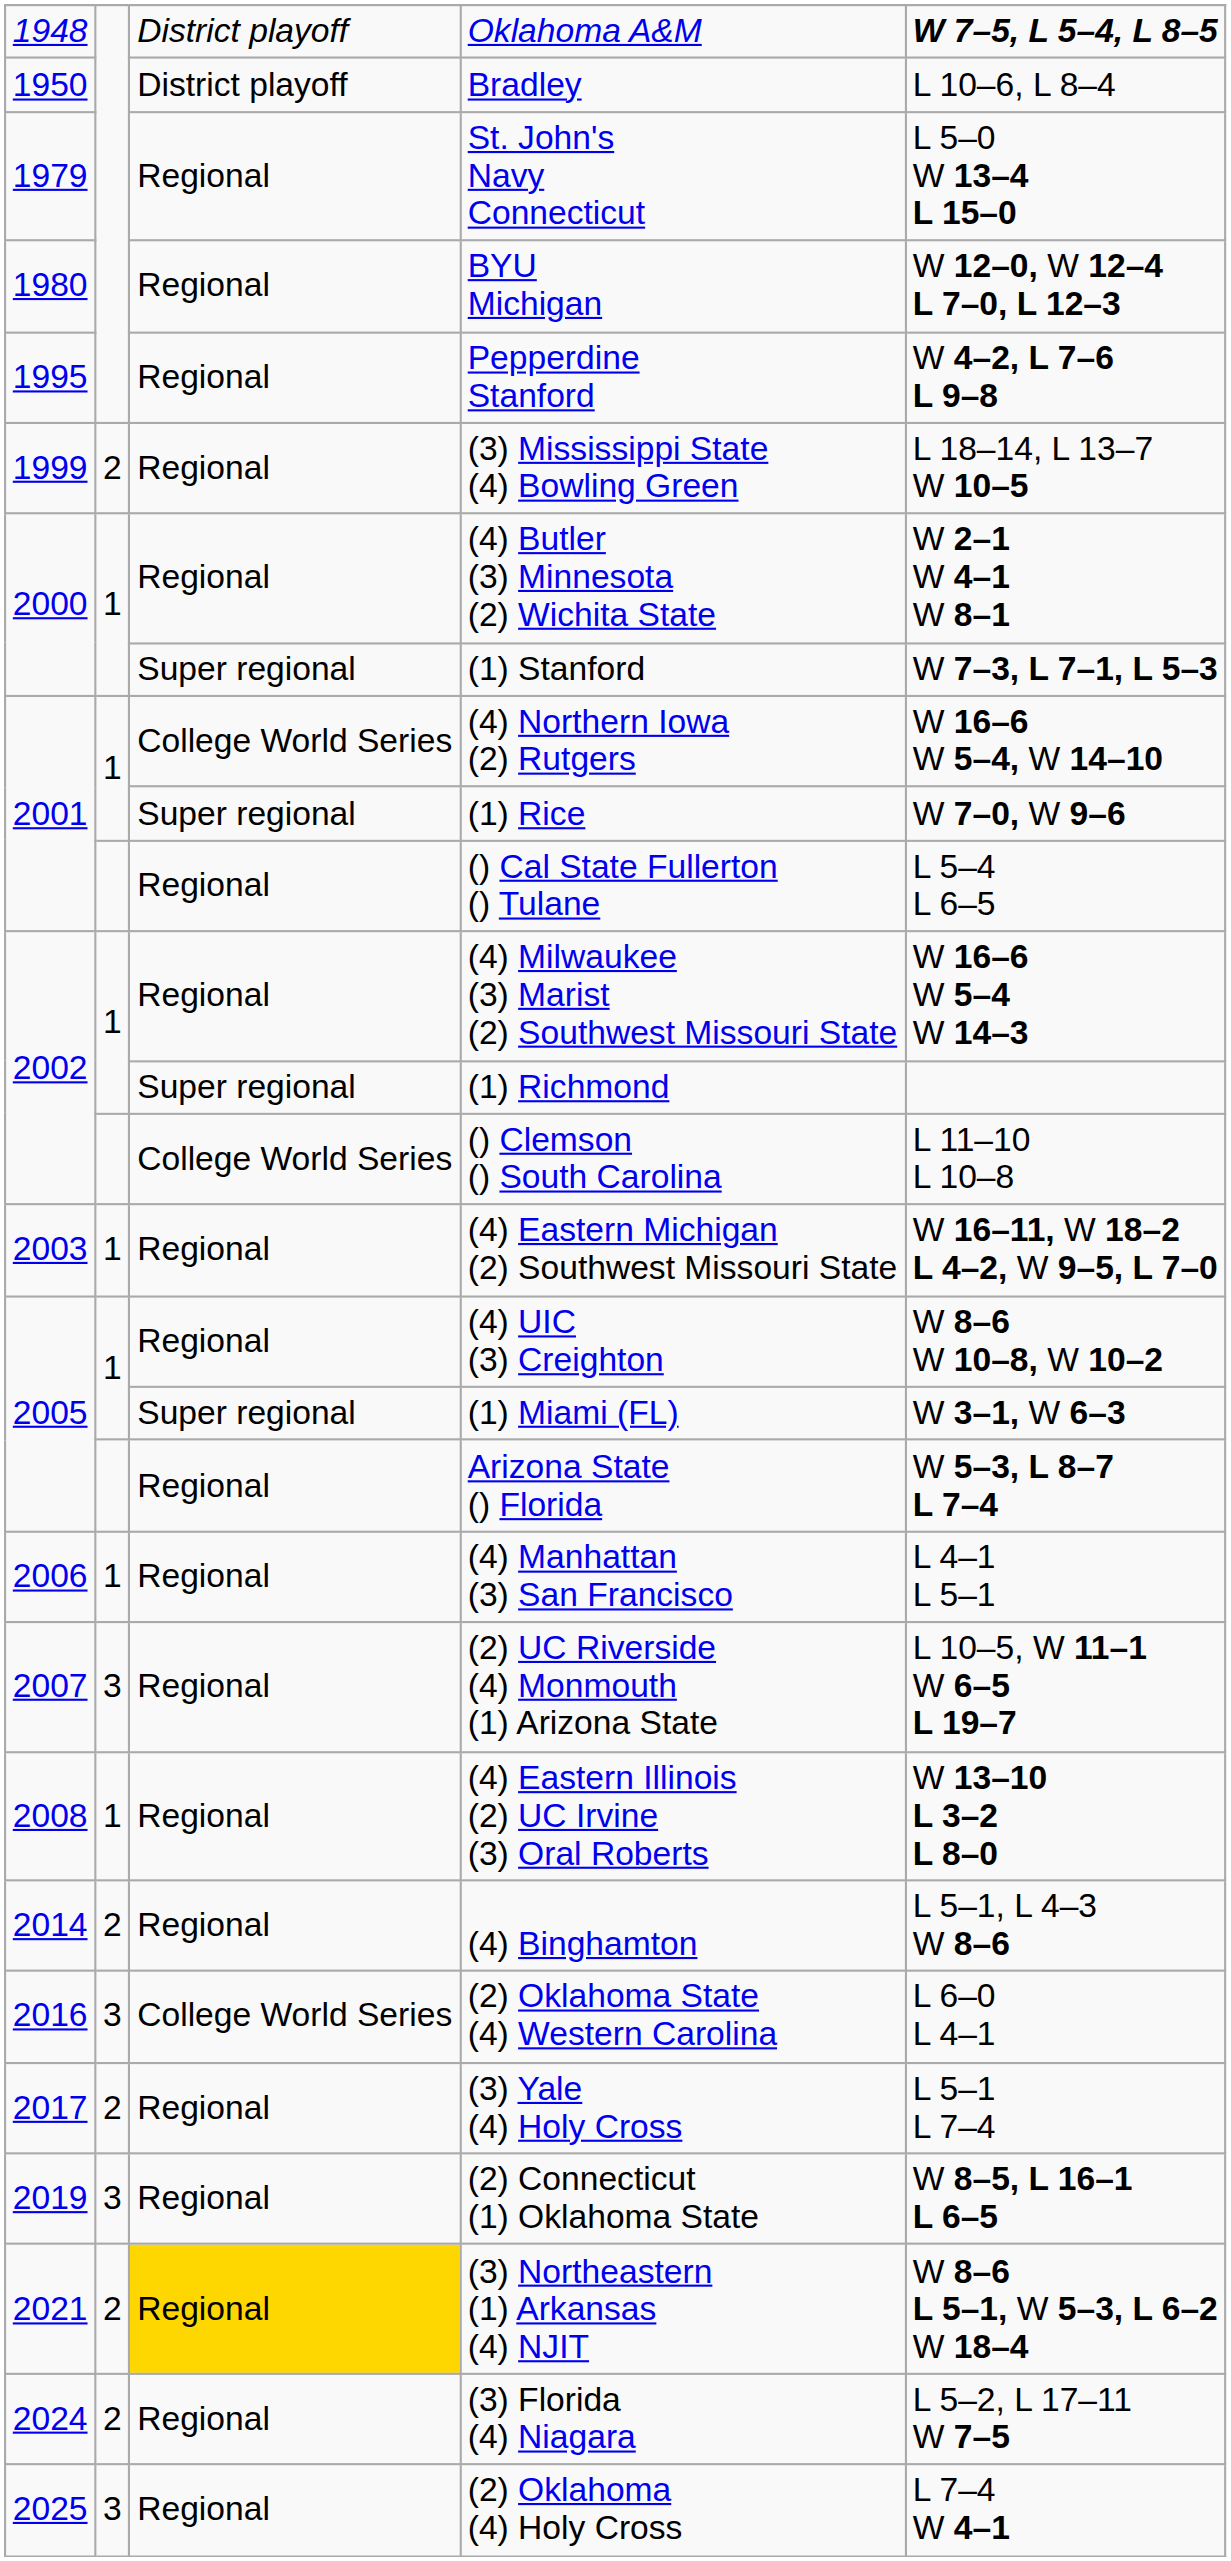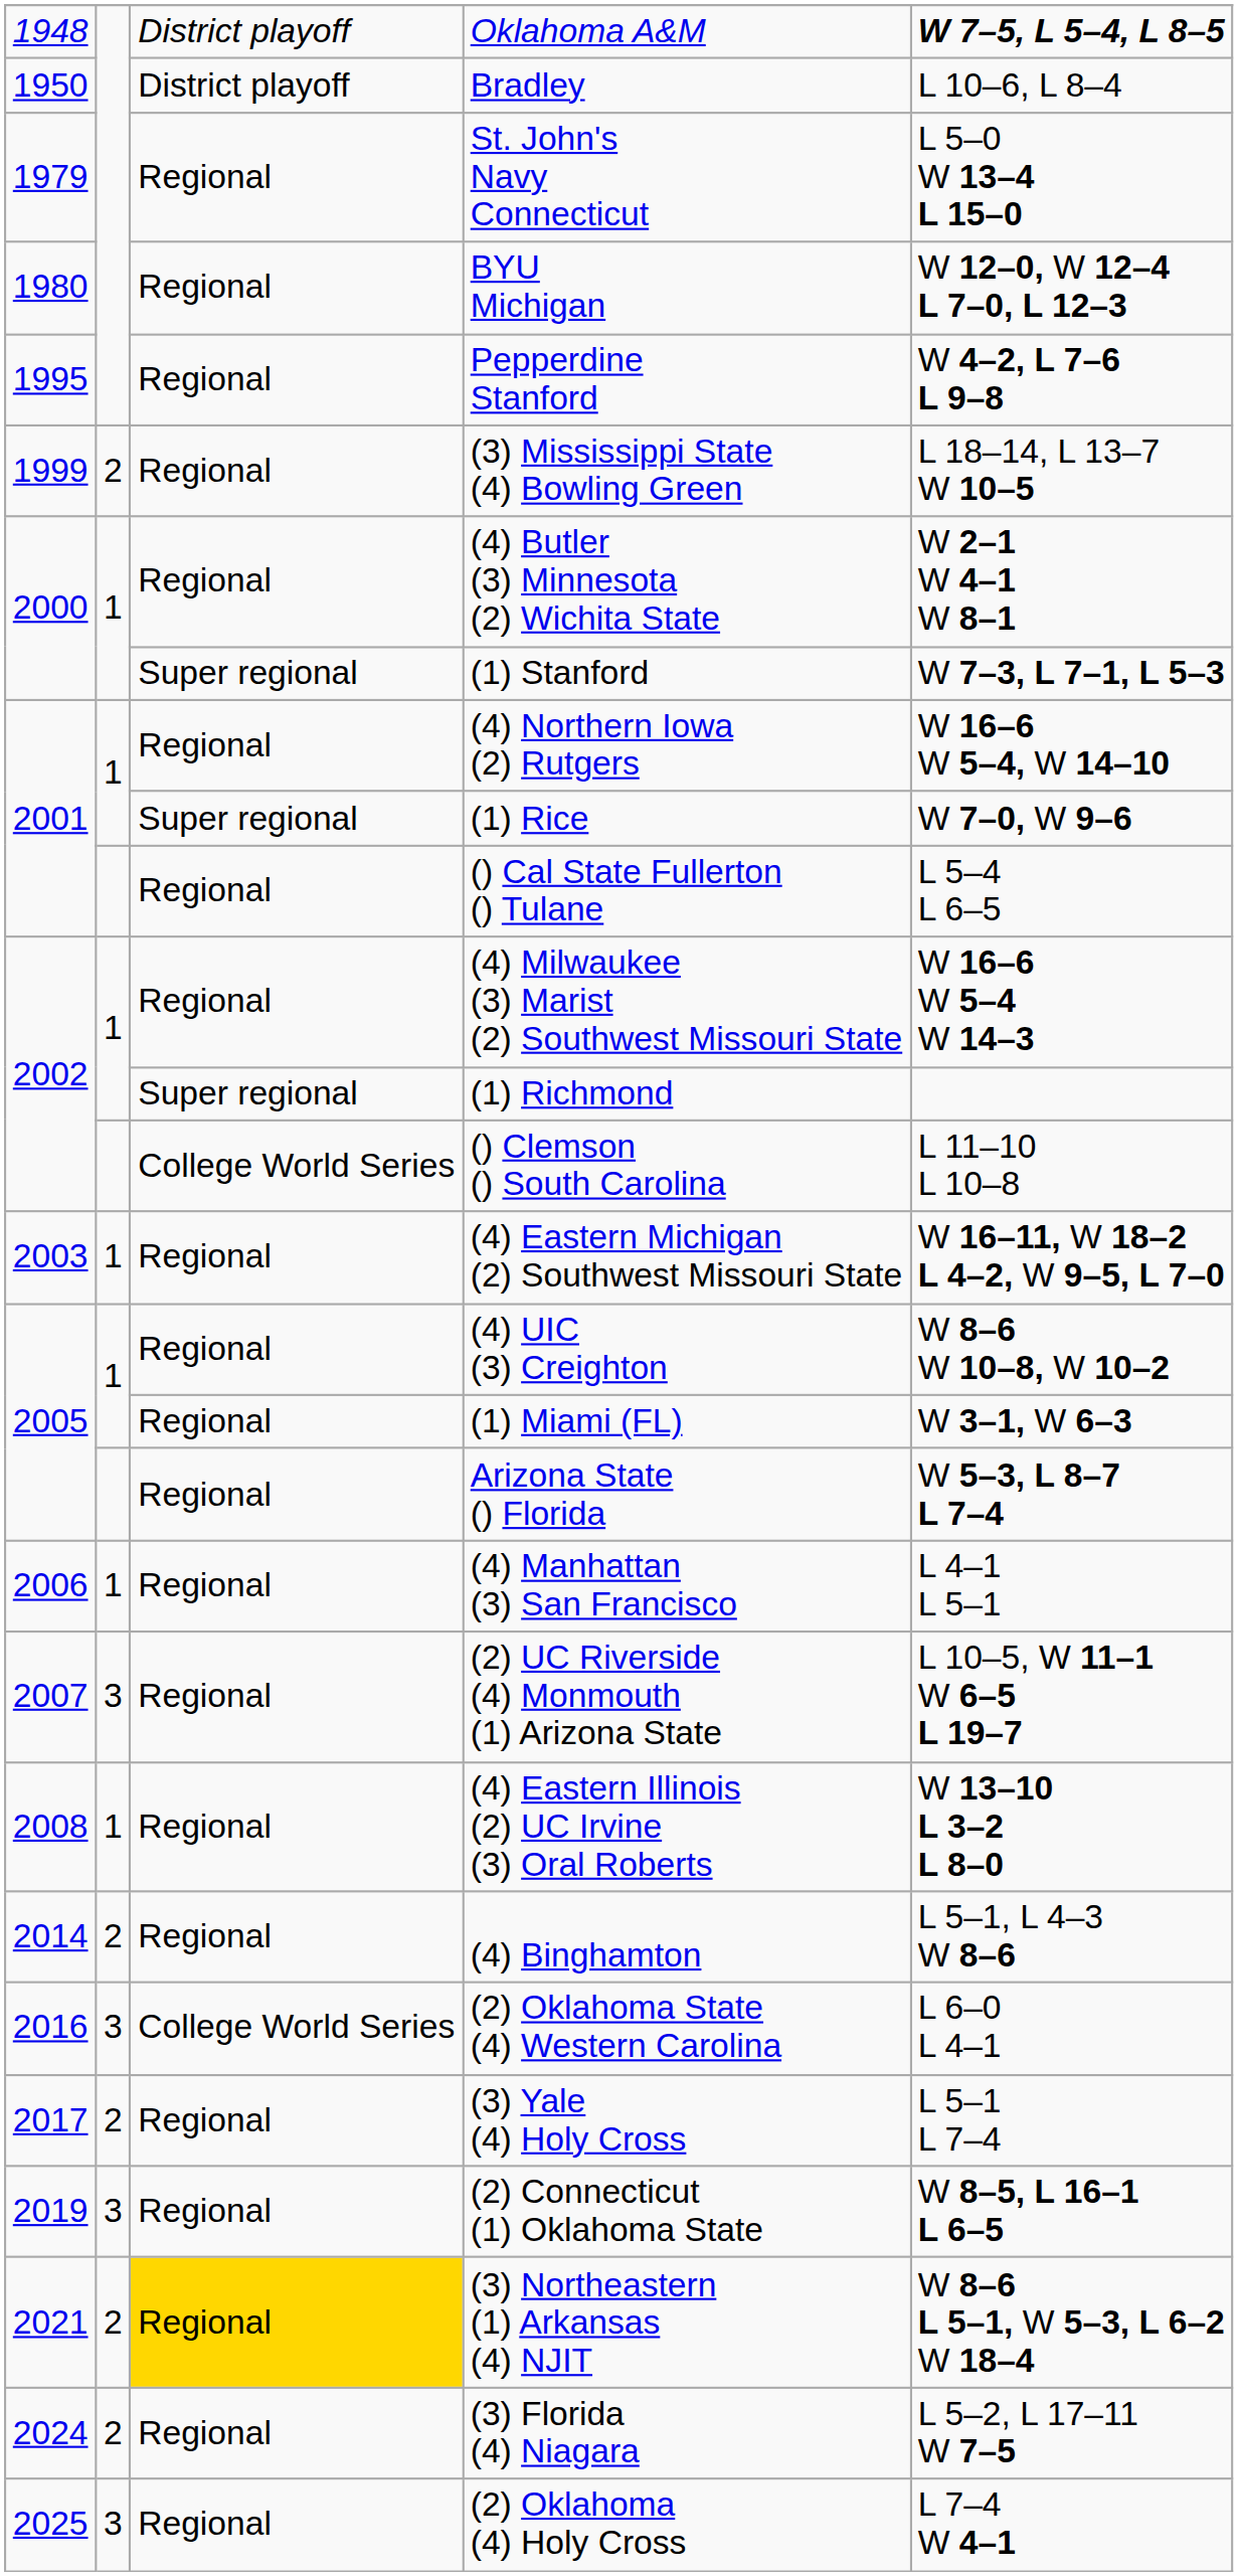 <table class="wikitable collapsible collapsed">
 <tr>
 </tr>
 <tr>
 <td><em><a href='#'>1948</a></em></td>
 <td rowspan=5></td>
 <td><em>District playoff</em></td>
 <td><em><a href='#'>Oklahoma A&M</a></em></td>
 <td><strong><em>W<strong> 7–5, L 5–4, L 8–5<em></td>
 </tr>
 <tr>
 <td></em><a href='#'>1950</a><em></td>
 <td></em>District playoff<em></td>
 <td></em><a href='#'>Bradley</a><em></td>
 <td></em>L 10–6, L 8–4<em></td>
 </tr>
 <tr>
 <td><a href='#'>1979</a></td>
 <td>Regional</td>
 <td><a href='#'>St. John's</a> <br> <a href='#'>Navy</a> <br> <a href='#'>Connecticut</a></td>
 <td>L 5–0 <br> </strong>W<strong> 13–4 <br> L 15–0</td>
 </tr>
 <tr>
 <td><a href='#'>1980</a></td>
 <td>Regional</td>
 <td><a href='#'>BYU</a> <br> <a href='#'>Michigan</a></td>
 <td></strong>W<strong> 12–0, </strong>W<strong> 12–4 <br> L 7–0, L 12–3</td>
 </tr>
 <tr>
 <td><a href='#'>1995</a></td>
 <td>Regional</td>
 <td><a href='#'>Pepperdine</a> <br> <a href='#'>Stanford</a></td>
 <td></strong>W<strong> 4–2, L 7–6 <br> L 9–8</td>
 </tr>
 <tr>
 <td><a href='#'>1999</a></td>
 <td>2</td>
 <td>Regional</td>
 <td>(3) <a href='#'>Mississippi State</a> <br> (4) <a href='#'>Bowling Green</a></td>
 <td>L 18–14, L 13–7 <br> </strong>W<strong> 10–5</td>
 </tr>
 <tr>
 <td rowspan=2><a href='#'>2000</a></td>
 <td rowspan=2>1</td>
 <td>Regional</td>
 <td>(4) <a href='#'>Butler</a> <br> (3) <a href='#'>Minnesota</a> <br> (2) <a href='#'>Wichita State</a></td>
 <td></strong>W<strong> 2–1 <br> </strong>W<strong> 4–1 <br> </strong>W<strong> 8–1</td>
 </tr>
 <tr>
 <td>Super regional</td>
 <td>(1) Stanford</td>
 <td></strong>W<strong> 7–3, L 7–1, L 5–3</td>
 </tr>
 <tr>
 <td rowspan=3><a href='#'>2001</a></td>
 <td rowspan=2>1</td>
-<td>College World Series</td>
+<td>Regional</td>
 <td>(4) <a href='#'>Northern Iowa</a> <br> (2) <a href='#'>Rutgers</a></td>
 <td></strong>W<strong> 16–6 <br> </strong>W<strong> 5–4, </strong>W<strong> 14–10</td>
 </tr>
 <tr>
 <td>Super regional</td>
 <td>(1) <a href='#'>Rice</a></td>
 <td></strong>W<strong> 7–0, </strong>W<strong> 9–6</td>
 </tr>
 <tr>
 <td></td>
 <td>Regional</td>
 <td>() <a href='#'>Cal State Fullerton</a> <br> () <a href='#'>Tulane</a></td>
 <td>L 5–4 <br> L 6–5</td>
 </tr>
 <tr>
 <td rowspan=3><a href='#'>2002</a></td>
 <td rowspan=2>1</td>
 <td>Regional</td>
 <td>(4) <a href='#'>Milwaukee</a> <br> (3) <a href='#'>Marist</a> <br> (2) <a href='#'>Southwest Missouri State</a></td>
 <td></strong>W<strong> 16–6 <br> </strong>W<strong> 5–4 <br> </strong>W<strong> 14–3</td>
 </tr>
 <tr>
 <td>Super regional</td>
 <td>(1) <a href='#'>Richmond</a></td>
 <td></td>
 </tr>
 <tr>
 <td></td>
 <td>College World Series</td>
 <td>() <a href='#'>Clemson</a> <br> () <a href='#'>South Carolina</a></td>
 <td>L 11–10 <br> L 10–8</td>
 </tr>
 <tr>
 <td><a href='#'>2003</a></td>
 <td>1</td>
 <td>Regional</td>
 <td>(4) <a href='#'>Eastern Michigan</a> <br> (2) Southwest Missouri State</td>
 <td></strong>W<strong> 16–11, </strong>W<strong> 18–2 <br> L 4–2, </strong>W<strong> 9–5, L 7–0</td>
 </tr>
 <tr>
 <td rowspan=3><a href='#'>2005</a></td>
 <td rowspan=2>1</td>
 <td>Regional</td>
 <td>(4) <a href='#'>UIC</a> <br> (3) <a href='#'>Creighton</a></td>
 <td></strong>W<strong> 8–6 <br> </strong>W<strong> 10–8, </strong>W<strong> 10–2</td>
 </tr>
 <tr>
-<td>Super regional</td>
+<td>Regional</td>
 <td>(1) <a href='#'>Miami (FL)</a></td>
 <td></strong>W<strong> 3–1, </strong>W<strong> 6–3</td>
 </tr>
 <tr>
 <td></td>
 <td>Regional</td>
 <td><a href='#'>Arizona State</a> <br> () <a href='#'>Florida</a></td>
 <td></strong>W<strong> 5–3, L 8–7 <br> L 7–4</td>
 </tr>
 <tr>
 <td><a href='#'>2006</a></td>
 <td>1</td>
 <td>Regional</td>
 <td>(4) <a href='#'>Manhattan</a> <br> (3) <a href='#'>San Francisco</a></td>
 <td>L 4–1 <br> L 5–1</td>
 </tr>
 <tr>
 <td><a href='#'>2007</a></td>
 <td>3</td>
 <td>Regional</td>
 <td>(2) <a href='#'>UC Riverside</a> <br> (4) <a href='#'>Monmouth</a> <br> (1) Arizona State</td>
 <td>L 10–5, </strong>W<strong> 11–1 <br> </strong>W<strong> 6–5 <br> L 19–7</td>
 </tr>
 <tr>
 <td><a href='#'>2008</a></td>
 <td>1</td>
 <td>Regional</td>
 <td>(4) <a href='#'>Eastern Illinois</a> <br> (2) <a href='#'>UC Irvine</a> <br> (3) <a href='#'>Oral Roberts</a></td>
 <td></strong>W<strong> 13–10 <br> L 3–2 <br> L 8–0</td>
 </tr>
 <tr>
 <td><a href='#'>2014</a></td>
 <td>2</td>
 <td>Regional</td>
 <td> <br> (4) <a href='#'>Binghamton</a></td>
 <td>L 5–1, L 4–3 <br> </strong>W<strong> 8–6</td>
 </tr>
 <tr>
 <td><a href='#'>2016</a></td>
 <td>3</td>
 <td>College World Series</td>
 <td>(2) <a href='#'>Oklahoma State</a> <br> (4) <a href='#'>Western Carolina</a></td>
 <td>L 6–0 <br> L 4–1</td>
 </tr>
 <tr>
 <td><a href='#'>2017</a></td>
 <td>2</td>
 <td>Regional</td>
 <td>(3) <a href='#'>Yale</a> <br> (4) <a href='#'>Holy Cross</a></td>
 <td>L 5–1 <br> L 7–4</td>
 </tr>
 <tr>
 <td><a href='#'>2019</a></td>
 <td>3</td>
 <td>Regional</td>
 <td>(2) Connecticut <br> (1) Oklahoma State</td>
 <td></strong>W<strong> 8–5, L 16–1 <br> L 6–5</td>
 </tr>
 <tr>
 <td><a href='#'>2021</a></td>
 <td>2</td>
 <td style="background: gold;">Regional</td>
 <td>(3) <a href='#'>Northeastern</a> <br> (1) <a href='#'>Arkansas</a> <br> (4) <a href='#'>NJIT</a></td>
 <td></strong>W<strong> 8–6 <br> L 5–1, </strong>W<strong> 5–3, L 6–2 <br> </strong>W<strong> 18–4</td>
 </tr>
 <tr>
 <td><a href='#'>2024</a></td>
 <td>2</td>
 <td>Regional</td>
 <td>(3) Florida <br> (4) <a href='#'>Niagara</a></td>
 <td>L 5–2, L 17–11 <br> </strong>W<strong> 7–5</td>
 </tr>
 <tr>
 <td><a href='#'>2025</a></td>
 <td>3</td>
 <td>Regional</td>
 <td>(2) <a href='#'>Oklahoma</a><br> (4) Holy Cross</td>
 <td>L 7–4 <br> </strong>W<strong> 4–1</td>
 </tr>
 </table>
